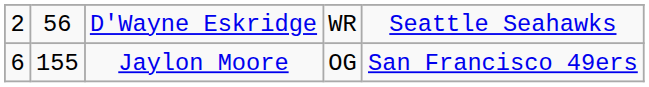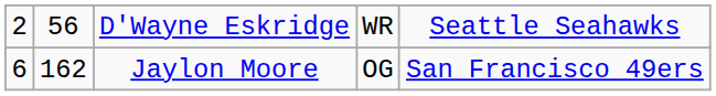 <table class="wikitable" style="text-align:center">
 <tr>
 <td>2</td>
 <td>56</td>
 <td><a href='#'>D'Wayne Eskridge</a></td>
 <td>WR</td>
 <td><a href='#'>Seattle Seahawks</a></td>
 </tr>
 <tr>
 <td>6</td>
-<td>155</td>
+<td>162</td>
 <td><a href='#'>Jaylon Moore</a></td>
 <td>OG</td>
 <td><a href='#'>San Francisco 49ers</a></td>
 </tr>
 </table>
